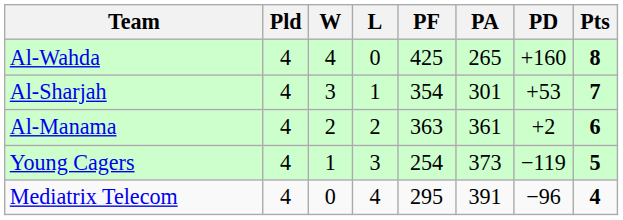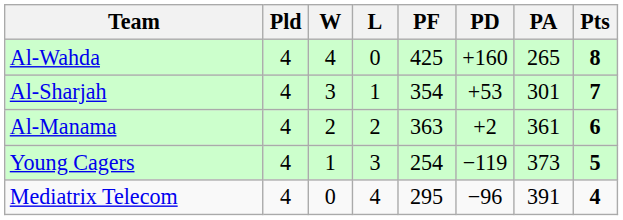 <table class="wikitable" style="text-align:center;">
 <tr>
 <th width=180>Team</th>
 <th width=25>Pld</th>
 <th width=25>W</th>
 <th width=25>L</th>
 <th width=35>PF</th>
+<th width=35>PD</th>
 <th width=35>PA</th>
-<th width=35>PD</th>
 <th width=25>Pts</th>
 </tr>
 <tr bgcolor="#ccffcc">
 <td align="left"> <a href='#'>Al-Wahda</a></td>
 <td>4</td>
 <td>4</td>
 <td>0</td>
 <td>425</td>
+<td>+160</td>
 <td>265</td>
-<td>+160</td>
 <td><strong>8</strong></td>
 </tr>
 <tr bgcolor="#ccffcc">
 <td align="left"> <a href='#'>Al-Sharjah</a></td>
 <td>4</td>
 <td>3</td>
 <td>1</td>
 <td>354</td>
+<td>+53</td>
 <td>301</td>
-<td>+53</td>
 <td><strong>7</strong></td>
 </tr>
 <tr bgcolor="#ccffcc">
 <td align="left"> <a href='#'>Al-Manama</a></td>
 <td>4</td>
 <td>2</td>
 <td>2</td>
 <td>363</td>
+<td>+2</td>
 <td>361</td>
-<td>+2</td>
 <td><strong>6</strong></td>
 </tr>
 <tr bgcolor="#ccffcc">
 <td align="left"> <a href='#'>Young Cagers</a></td>
 <td>4</td>
 <td>1</td>
 <td>3</td>
 <td>254</td>
+<td>−119</td>
 <td>373</td>
-<td>−119</td>
 <td><strong>5</strong></td>
 </tr>
 <tr>
 <td align="left"> <a href='#'>Mediatrix Telecom</a></td>
 <td>4</td>
 <td>0</td>
 <td>4</td>
 <td>295</td>
+<td>−96</td>
 <td>391</td>
-<td>−96</td>
 <td><strong>4</strong></td>
 </tr>
 </table>
